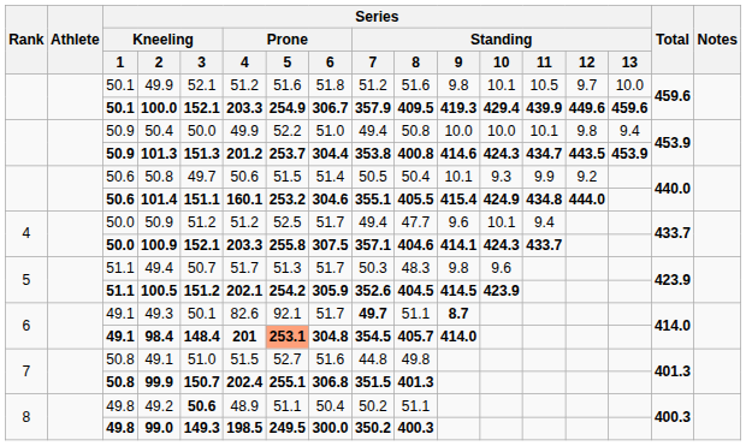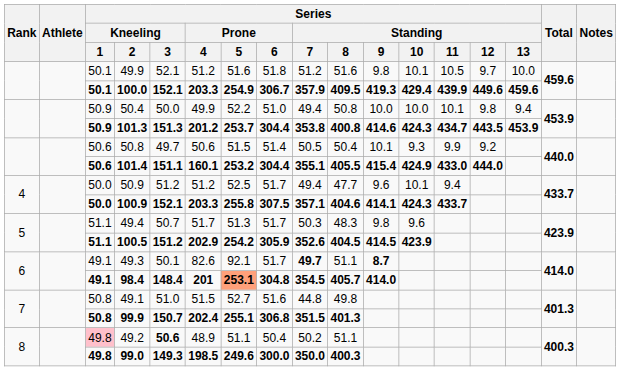 <table class="wikitable" style="text-align:center">
 <tr>
 <th rowspan=3>Rank</th>
 <th rowspan=3>Athlete</th>
 <th colspan=13>Series</th>
 <th rowspan=3>Total</th>
 <th rowspan=3>Notes</th>
 </tr>
 <tr>
 <th colspan=3>Kneeling</th>
 <th colspan=3>Prone</th>
 <th colspan=7>Standing</th>
 </tr>
 <tr>
 <th width=30>1</th>
 <th width=30>2</th>
 <th width=30>3</th>
 <th width=30>4</th>
 <th width=30>5</th>
 <th width=30>6</th>
 <th width=30>7</th>
 <th width=30>8</th>
 <th width=30>9</th>
 <th width=30>10</th>
 <th width=30>11</th>
 <th width=30>12</th>
 <th width=30>13</th>
 </tr>
 <tr>
 <td rowspan=2></td>
 <td rowspan=2 align=left></td>
 <td>50.1</td>
 <td>49.9</td>
 <td>52.1</td>
 <td>51.2</td>
 <td>51.6</td>
 <td>51.8</td>
 <td>51.2</td>
 <td>51.6</td>
 <td>9.8</td>
 <td>10.1</td>
 <td>10.5</td>
 <td>9.7</td>
 <td>10.0</td>
 <td rowspan=2><strong>459.6</strong></td>
 <td rowspan=2></td>
 </tr>
 <tr>
 <td><strong>50.1</strong></td>
 <td><strong>100.0</strong></td>
 <td><strong>152.1</strong></td>
 <td><strong>203.3</strong></td>
 <td><strong>254.9</strong></td>
 <td><strong>306.7</strong></td>
 <td><strong>357.9</strong></td>
 <td><strong>409.5</strong></td>
 <td><strong>419.3</strong></td>
 <td><strong>429.4</strong></td>
 <td><strong>439.9</strong></td>
 <td><strong>449.6</strong></td>
 <td><strong>459.6</strong></td>
 </tr>
 <tr>
 <td rowspan=2></td>
 <td rowspan=2 align=left></td>
 <td>50.9</td>
 <td>50.4</td>
 <td>50.0</td>
 <td>49.9</td>
 <td>52.2</td>
 <td>51.0</td>
 <td>49.4</td>
 <td>50.8</td>
 <td>10.0</td>
 <td>10.0</td>
 <td>10.1</td>
 <td>9.8</td>
 <td>9.4</td>
 <td rowspan=2><strong>453.9</strong></td>
 <td rowspan=2></td>
 </tr>
 <tr>
 <td><strong>50.9</strong></td>
 <td><strong>101.3</strong></td>
 <td><strong>151.3</strong></td>
 <td><strong>201.2</strong></td>
 <td><strong>253.7</strong></td>
 <td><strong>304.4</strong></td>
 <td><strong>353.8</strong></td>
 <td><strong>400.8</strong></td>
 <td><strong>414.6</strong></td>
 <td><strong>424.3</strong></td>
 <td><strong>434.7</strong></td>
 <td><strong>443.5</strong></td>
 <td><strong>453.9</strong></td>
 </tr>
 <tr>
 <td rowspan=2></td>
 <td rowspan=2 align=left></td>
 <td>50.6</td>
 <td>50.8</td>
 <td>49.7</td>
 <td>50.6</td>
 <td>51.5</td>
 <td>51.4</td>
 <td>50.5</td>
 <td>50.4</td>
 <td>10.1</td>
 <td>9.3</td>
 <td>9.9</td>
 <td>9.2</td>
 <td></td>
 <td rowspan=2><strong>440.0</strong></td>
 <td rowspan=2></td>
 </tr>
 <tr>
 <td><strong>50.6</strong></td>
 <td><strong>101.4</strong></td>
 <td><strong>151.1</strong></td>
 <td><strong>160.1</strong></td>
 <td><strong>253.2</strong></td>
-<td><strong>304.6</strong></td>
+<td><strong>304.4</strong></td>
 <td><strong>355.1</strong></td>
 <td><strong>405.5</strong></td>
 <td><strong>415.4</strong></td>
 <td><strong>424.9</strong></td>
-<td><strong>434.8</strong></td>
+<td><strong>433.0</strong></td>
 <td><strong>444.0</strong></td>
 <td></td>
 </tr>
 <tr>
 <td rowspan=2>4</td>
 <td rowspan=2 align=left></td>
 <td>50.0</td>
 <td>50.9</td>
 <td>51.2</td>
 <td>51.2</td>
 <td>52.5</td>
 <td>51.7</td>
 <td>49.4</td>
 <td>47.7</td>
 <td>9.6</td>
 <td>10.1</td>
 <td>9.4</td>
 <td></td>
 <td></td>
 <td rowspan=2><strong>433.7</strong></td>
 <td rowspan=2></td>
 </tr>
 <tr>
 <td><strong>50.0</strong></td>
 <td><strong>100.9</strong></td>
 <td><strong>152.1</strong></td>
 <td><strong>203.3</strong></td>
 <td><strong>255.8</strong></td>
 <td><strong>307.5</strong></td>
 <td><strong>357.1</strong></td>
 <td><strong>404.6</strong></td>
 <td><strong>414.1</strong></td>
 <td><strong>424.3</strong></td>
 <td><strong>433.7</strong></td>
 <td></td>
 <td></td>
 </tr>
 <tr>
 <td rowspan=2>5</td>
 <td rowspan=2 align=left></td>
 <td>51.1</td>
 <td>49.4</td>
 <td>50.7</td>
 <td>51.7</td>
 <td>51.3</td>
 <td>51.7</td>
 <td>50.3</td>
 <td>48.3</td>
 <td>9.8</td>
 <td>9.6</td>
 <td></td>
 <td></td>
 <td></td>
 <td rowspan=2><strong>423.9</strong></td>
 <td rowspan=2></td>
 </tr>
 <tr>
 <td><strong>51.1</strong></td>
 <td><strong>100.5</strong></td>
 <td><strong>151.2</strong></td>
-<td><strong>202.1</strong></td>
+<td><strong>202.9</strong></td>
 <td><strong>254.2</strong></td>
 <td><strong>305.9</strong></td>
 <td><strong>352.6</strong></td>
 <td><strong>404.5</strong></td>
 <td><strong>414.5</strong></td>
 <td><strong>423.9</strong></td>
 <td></td>
 <td></td>
 <td></td>
 </tr>
 <tr>
 <td rowspan=2>6</td>
 <td rowspan=2 align=left></td>
 <td>49.1</td>
 <td>49.3</td>
 <td>50.1</td>
 <td>82.6</td>
 <td>92.1</td>
 <td>51.7</td>
 <td><strong>49.7</strong></td>
 <td>51.1</td>
 <td><strong>8.7</strong></td>
 <td></td>
 <td></td>
 <td></td>
 <td></td>
 <td rowspan=2><strong>414.0</strong></td>
 <td rowspan=2></td>
 </tr>
 <tr>
 <td><strong>49.1</strong></td>
 <td><strong>98.4</strong></td>
 <td><strong>148.4</strong></td>
 <td><strong>201</strong></td>
 <td style="background: lightsalmon;"><strong>253.1</strong></td>
 <td><strong>304.8</strong></td>
 <td><strong>354.5</strong></td>
 <td><strong>405.7</strong></td>
 <td><strong>414.0</strong></td>
 <td></td>
 <td></td>
 <td></td>
 <td></td>
 </tr>
 <tr>
 <td rowspan=2>7</td>
 <td rowspan=2 align=left></td>
 <td>50.8</td>
 <td>49.1</td>
 <td>51.0</td>
 <td>51.5</td>
 <td>52.7</td>
 <td>51.6</td>
 <td>44.8</td>
 <td>49.8</td>
 <td></td>
 <td></td>
 <td></td>
 <td></td>
 <td></td>
 <td rowspan=2><strong>401.3</strong></td>
 <td rowspan=2></td>
 </tr>
 <tr>
 <td><strong>50.8</strong></td>
 <td><strong>99.9</strong></td>
 <td><strong>150.7</strong></td>
 <td><strong>202.4</strong></td>
 <td><strong>255.1</strong></td>
 <td><strong>306.8</strong></td>
 <td><strong>351.5</strong></td>
 <td><strong>401.3</strong></td>
 <td></td>
 <td></td>
 <td></td>
 <td></td>
 <td></td>
 </tr>
 <tr>
 <td rowspan=2>8</td>
 <td rowspan=2 align=left></td>
-<td>49.8</td>
+<td style="background: pink;">49.8</td>
 <td>49.2</td>
 <td><strong>50.6</strong></td>
 <td>48.9</td>
 <td>51.1</td>
 <td>50.4</td>
 <td>50.2</td>
 <td>51.1</td>
 <td></td>
 <td></td>
 <td></td>
 <td></td>
 <td></td>
 <td rowspan=2><strong>400.3</strong></td>
 <td rowspan=2></td>
 </tr>
 <tr>
 <td><strong>49.8</strong></td>
 <td><strong>99.0</strong></td>
 <td><strong>149.3</strong></td>
 <td><strong>198.5</strong></td>
-<td><strong>249.5</strong></td>
+<td><strong>249.6</strong></td>
 <td><strong>300.0</strong></td>
-<td><strong>350.2</strong></td>
+<td><strong>350.0</strong></td>
 <td><strong>400.3</strong></td>
 <td></td>
 <td></td>
 <td></td>
 <td></td>
 <td></td>
 </tr>
 </table>
